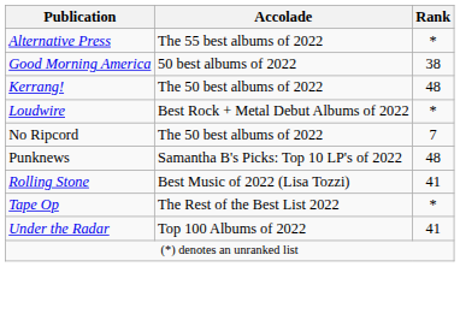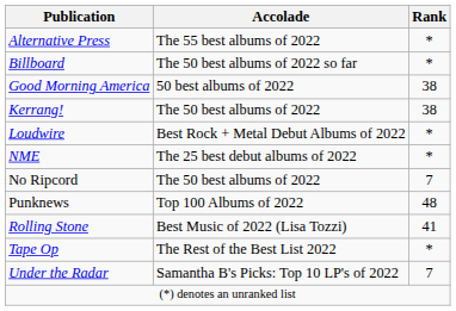 <table class="wikitable sortable">
 <tr>
 <th>Publication</th>
 <th class="unsortable">Accolade</th>
 <th>Rank</th>
 </tr>
 <tr>
 <td><em><a href='#'>Alternative Press</a></em></td>
 <td>The 55 best albums of 2022</td>
 <td style="text-align:center;">*</td>
 </tr>
 <tr>
+<td><em><a href='#'>Billboard</a></em></td>
+<td>The 50 best albums of 2022 so far</td>
+<td style="text-align:center;">*</td>
+</tr>
+<tr>
 <td><em><a href='#'>Good Morning America</a></em></td>
 <td>50 best albums of 2022</td>
 <td style="text-align:center;">38</td>
 </tr>
 <tr>
 <td><em><a href='#'>Kerrang!</a></em></td>
 <td>The 50 best albums of 2022</td>
-<td style="text-align:center;">48</td>
+<td style="text-align:center;">38</td>
 </tr>
 <tr>
 <td><em><a href='#'>Loudwire</a></em></td>
 <td>Best Rock + Metal Debut Albums of 2022</td>
+<td style="text-align:center;">*</td>
+</tr>
+<tr>
+<td><em><a href='#'>NME</a></em></td>
+<td>The 25 best debut albums of 2022</td>
 <td style="text-align:center;">*</td>
 </tr>
 <tr>
 <td>No Ripcord</td>
 <td>The 50 best albums of 2022</td>
 <td style="text-align:center;">7</td>
 </tr>
 <tr>
 <td>Punknews</td>
-<td>Samantha B's Picks: Top 10 LP's of 2022</td>
+<td>Top 100 Albums of 2022</td>
 <td style="text-align:center;">48</td>
 </tr>
 <tr>
 <td><em><a href='#'>Rolling Stone</a></em></td>
 <td>Best Music of 2022 (Lisa Tozzi)</td>
 <td style="text-align:center;">41</td>
 </tr>
 <tr>
 <td><em><a href='#'>Tape Op</a></em></td>
 <td>The Rest of the Best List 2022</td>
 <td style="text-align:center;">*</td>
 </tr>
 <tr>
 <td><em><a href='#'>Under the Radar</a></em></td>
-<td>Top 100 Albums of 2022</td>
-<td style="text-align:center;">41</td>
+<td>Samantha B's Picks: Top 10 LP's of 2022</td>
+<td style="text-align:center;">7</td>
 </tr>
 <tr class=sortbottom>
 <td colspan="3" scope="row" style="text-align:center; font-size:10pt;">(*) denotes an unranked list</td>
 </tr>
 </table>
